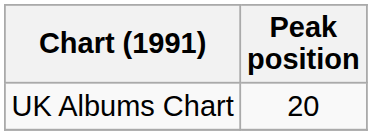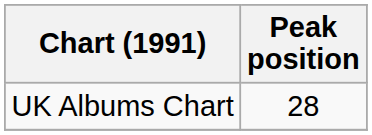 <table class="wikitable sortable">
 <tr>
 <th>Chart (1991)</th>
 <th>Peak<br>position</th>
 </tr>
 <tr>
 <td align="left">UK Albums Chart</td>
-<td align="center">20</td>
+<td align="center">28</td>
 </tr>
 <tr>
 </tr>
 </table>
